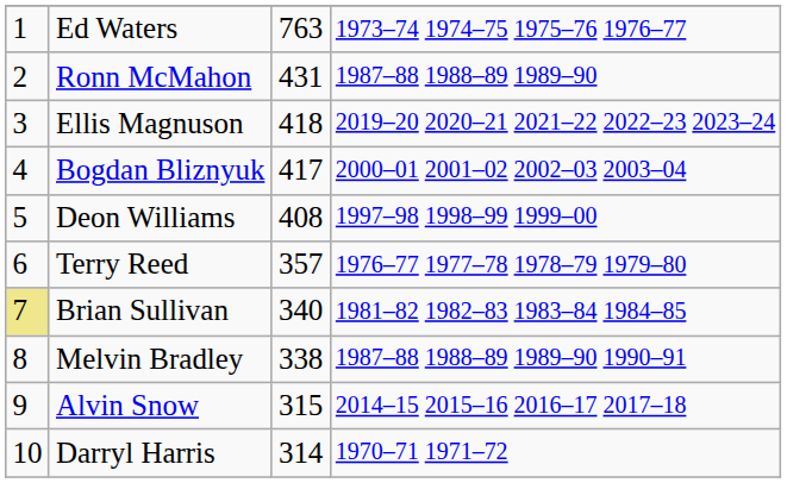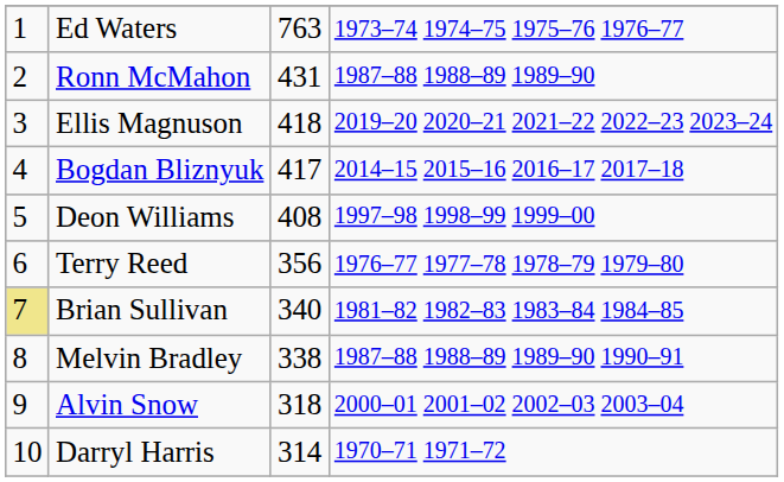 <table class="wikitable">
 <tr>
 </tr>
 <tr>
 <td>1</td>
 <td>Ed Waters</td>
 <td>763</td>
 <td style="font-size:80%;"><a href='#'>1973–74</a> <a href='#'>1974–75</a> <a href='#'>1975–76</a> <a href='#'>1976–77</a></td>
 </tr>
 <tr>
 <td>2</td>
 <td><a href='#'>Ronn McMahon</a></td>
 <td>431</td>
 <td style="font-size:80%;"><a href='#'>1987–88</a> <a href='#'>1988–89</a> <a href='#'>1989–90</a></td>
 </tr>
 <tr>
 <td>3</td>
 <td>Ellis Magnuson</td>
 <td>418</td>
 <td style="font-size:80%;"><a href='#'>2019–20</a> <a href='#'>2020–21</a> <a href='#'>2021–22</a> <a href='#'>2022–23</a> <a href='#'>2023–24</a></td>
 </tr>
 <tr>
 <td>4</td>
 <td><a href='#'>Bogdan Bliznyuk</a></td>
 <td>417</td>
-<td style="font-size:80%;"><a href='#'>2000–01</a> <a href='#'>2001–02</a> <a href='#'>2002–03</a> <a href='#'>2003–04</a></td>
+<td style="font-size:80%;"><a href='#'>2014–15</a> <a href='#'>2015–16</a> <a href='#'>2016–17</a> <a href='#'>2017–18</a></td>
 </tr>
 <tr>
 <td>5</td>
 <td>Deon Williams</td>
 <td>408</td>
 <td style="font-size:80%;"><a href='#'>1997–98</a> <a href='#'>1998–99</a> <a href='#'>1999–00</a></td>
 </tr>
 <tr>
 <td>6</td>
 <td>Terry Reed</td>
-<td>357</td>
+<td>356</td>
 <td style="font-size:80%;"><a href='#'>1976–77</a> <a href='#'>1977–78</a> <a href='#'>1978–79</a> <a href='#'>1979–80</a></td>
 </tr>
 <tr>
 <td style="background: khaki;">7</td>
 <td>Brian Sullivan</td>
 <td>340</td>
 <td style="font-size:80%;"><a href='#'>1981–82</a> <a href='#'>1982–83</a> <a href='#'>1983–84</a> <a href='#'>1984–85</a></td>
 </tr>
 <tr>
 <td>8</td>
 <td>Melvin Bradley</td>
 <td>338</td>
 <td style="font-size:80%;"><a href='#'>1987–88</a> <a href='#'>1988–89</a> <a href='#'>1989–90</a> <a href='#'>1990–91</a></td>
 </tr>
 <tr>
 <td>9</td>
 <td><a href='#'>Alvin Snow</a></td>
-<td>315</td>
-<td style="font-size:80%;"><a href='#'>2014–15</a> <a href='#'>2015–16</a> <a href='#'>2016–17</a> <a href='#'>2017–18</a></td>
+<td>318</td>
+<td style="font-size:80%;"><a href='#'>2000–01</a> <a href='#'>2001–02</a> <a href='#'>2002–03</a> <a href='#'>2003–04</a></td>
 </tr>
 <tr>
 <td>10</td>
 <td>Darryl Harris</td>
 <td>314</td>
 <td style="font-size:80%;"><a href='#'>1970–71</a> <a href='#'>1971–72</a></td>
 </tr>
 </table>
